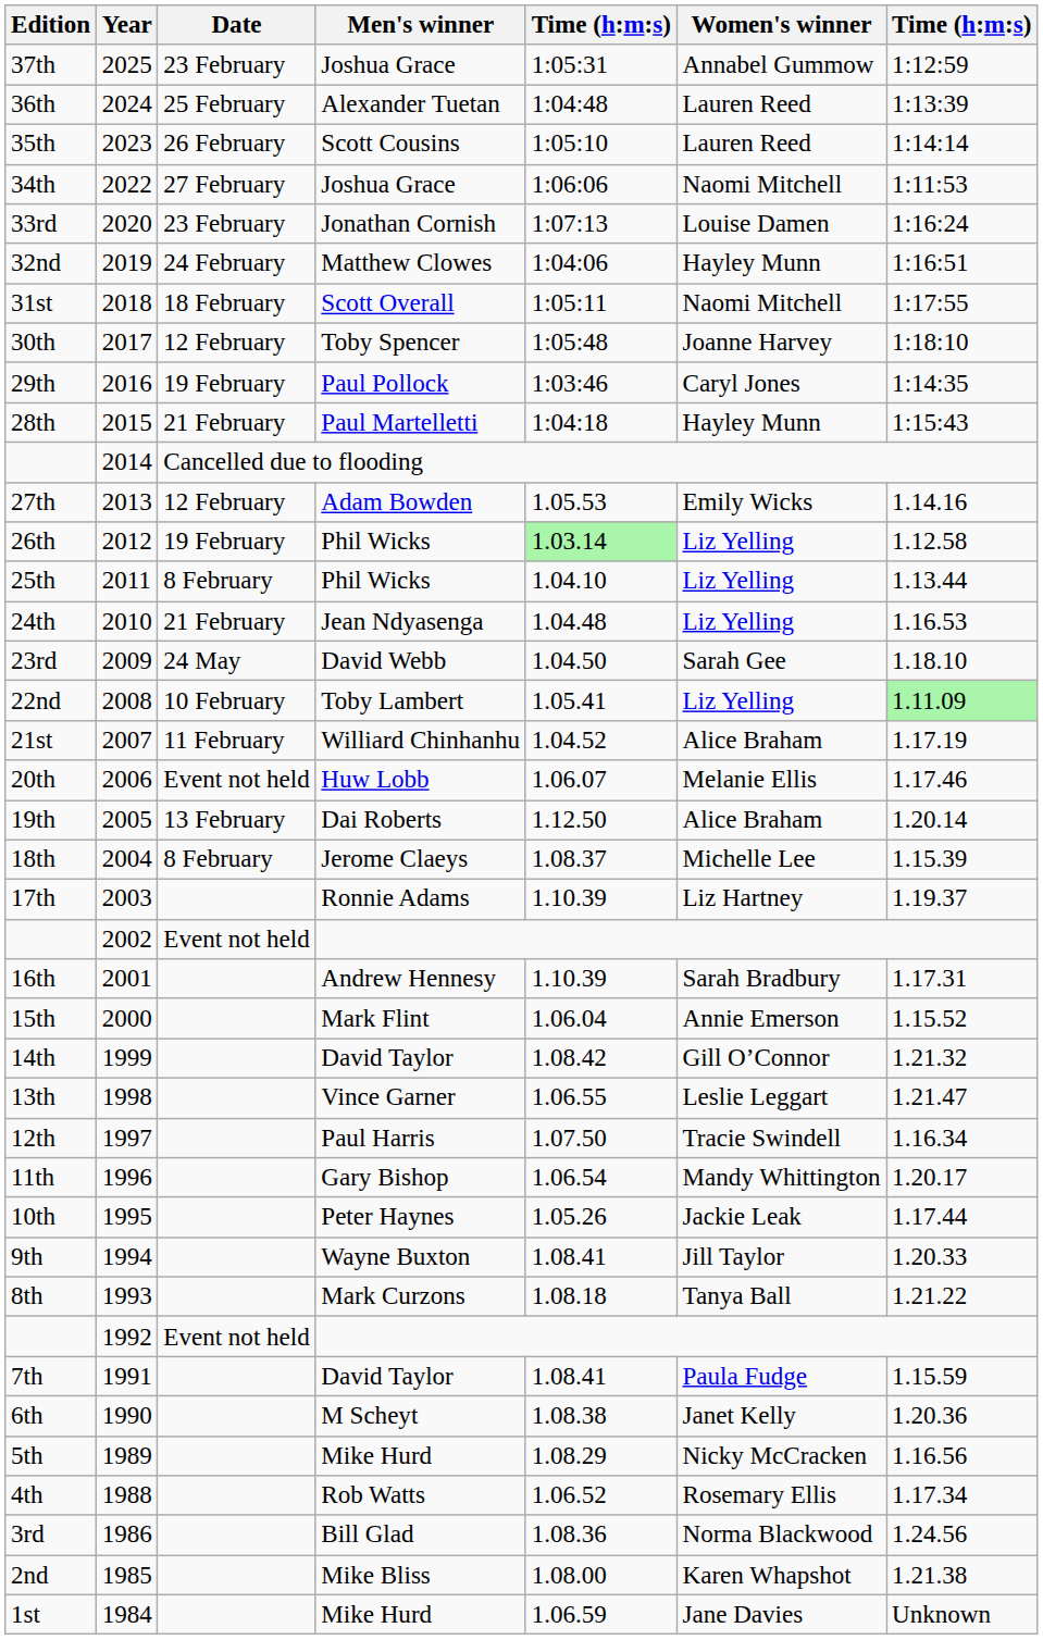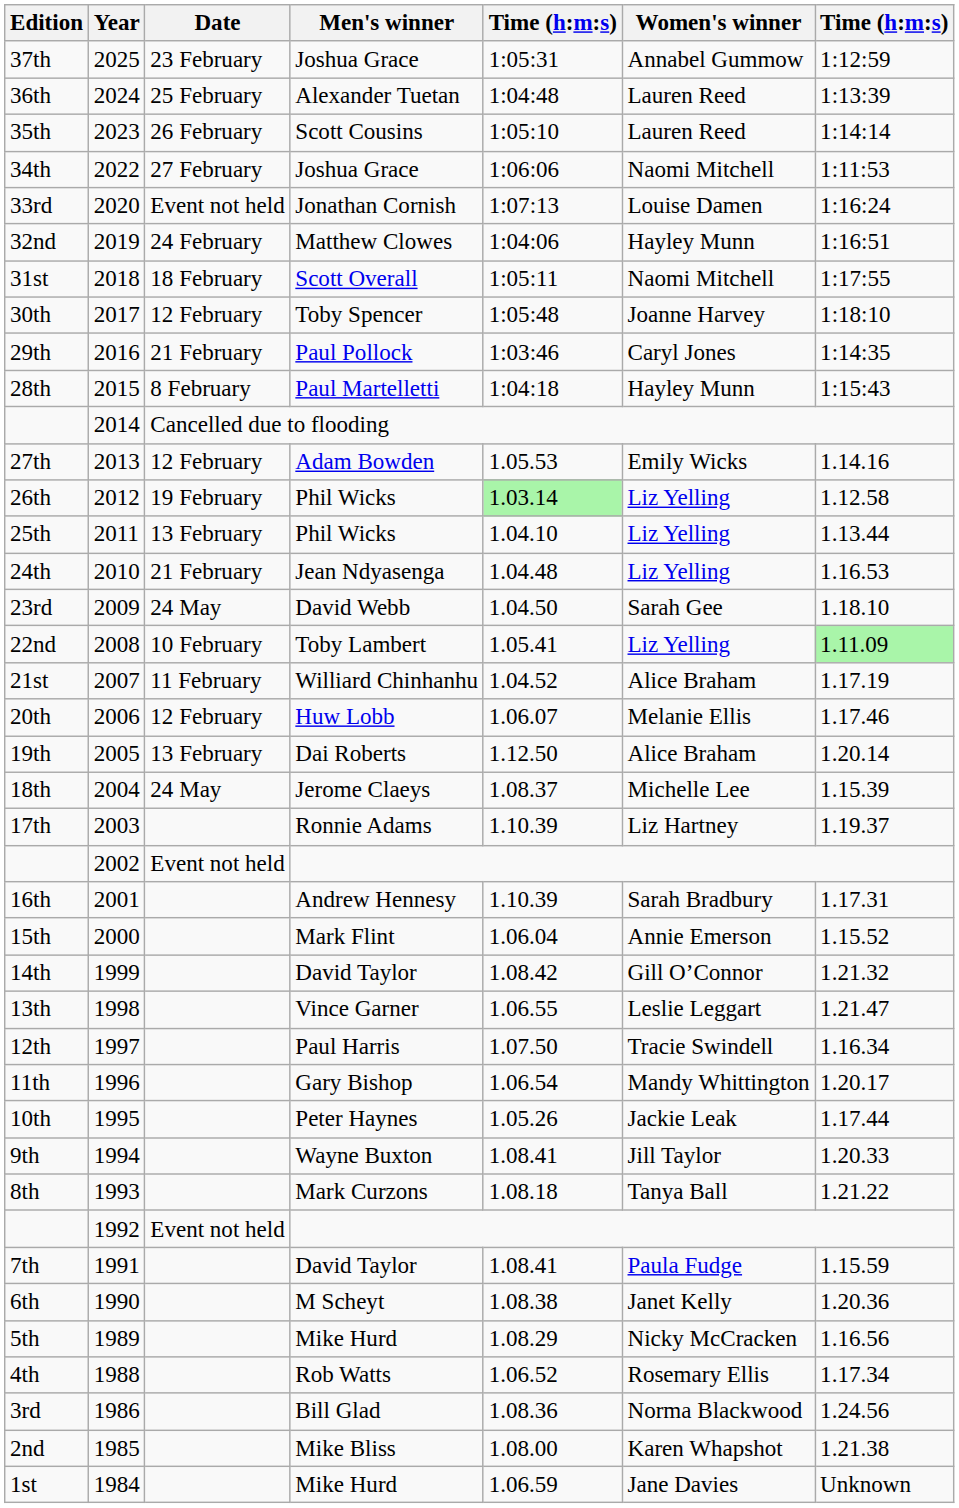 <table class="wikitable sortable">
 <tr>
 <th class="unsortable">Edition</th>
 <th>Year</th>
 <th class="unsortable">Date</th>
 <th>Men's winner</th>
 <th>Time (<a href='#'>h</a>:<a href='#'>m</a>:<a href='#'>s</a>)</th>
 <th>Women's winner</th>
 <th>Time  (<a href='#'>h</a>:<a href='#'>m</a>:<a href='#'>s</a>)</th>
 </tr>
 <tr>
 <td>37th</td>
 <td>2025</td>
 <td>23 February</td>
 <td>Joshua Grace</td>
 <td>1:05:31</td>
 <td>Annabel Gummow</td>
 <td>1:12:59</td>
 </tr>
 <tr>
 <td>36th</td>
 <td>2024</td>
 <td>25 February</td>
 <td>Alexander Tuetan</td>
 <td>1:04:48</td>
 <td>Lauren Reed</td>
 <td>1:13:39</td>
 </tr>
 <tr>
 <td>35th</td>
 <td>2023</td>
 <td>26 February</td>
 <td>Scott Cousins</td>
 <td>1:05:10</td>
 <td>Lauren Reed</td>
 <td>1:14:14</td>
 </tr>
 <tr>
 <td>34th</td>
 <td>2022</td>
 <td>27 February</td>
 <td>Joshua Grace</td>
 <td>1:06:06</td>
 <td>Naomi Mitchell</td>
 <td>1:11:53</td>
 </tr>
 <tr>
 <td>33rd</td>
 <td>2020</td>
-<td>23 February</td>
+<td>Event not held</td>
 <td>Jonathan Cornish</td>
 <td>1:07:13</td>
 <td>Louise Damen</td>
 <td>1:16:24</td>
 </tr>
 <tr>
 <td>32nd</td>
 <td>2019</td>
 <td>24 February</td>
 <td>Matthew Clowes</td>
 <td>1:04:06</td>
 <td>Hayley Munn</td>
 <td>1:16:51</td>
 </tr>
 <tr>
 <td>31st</td>
 <td>2018</td>
 <td>18 February</td>
 <td><a href='#'>Scott Overall</a></td>
 <td>1:05:11</td>
 <td>Naomi Mitchell</td>
 <td>1:17:55</td>
 </tr>
 <tr>
 <td>30th</td>
 <td>2017</td>
 <td>12 February</td>
 <td>Toby Spencer </td>
 <td>1:05:48</td>
 <td>Joanne Harvey</td>
 <td>1:18:10</td>
 </tr>
 <tr>
 <td>29th</td>
 <td>2016</td>
-<td>19 February</td>
+<td>21 February</td>
 <td><a href='#'>Paul Pollock</a></td>
 <td>1:03:46</td>
 <td>Caryl Jones</td>
 <td>1:14:35</td>
 </tr>
 <tr>
 <td>28th</td>
 <td>2015</td>
-<td>21 February</td>
+<td>8 February</td>
 <td><a href='#'>Paul Martelletti</a></td>
 <td>1:04:18</td>
 <td>Hayley Munn</td>
 <td>1:15:43</td>
 </tr>
 <tr>
 <td></td>
 <td>2014</td>
 <td colspan="5">Cancelled due to flooding </td>
 </tr>
 <tr>
 <td>27th</td>
 <td>2013</td>
 <td>12 February</td>
 <td><a href='#'>Adam Bowden</a></td>
 <td>1.05.53</td>
 <td>Emily Wicks</td>
 <td>1.14.16</td>
 </tr>
 <tr>
 <td>26th</td>
 <td>2012</td>
 <td>19 February</td>
 <td>Phil Wicks</td>
 <td bgcolor=#A9F5A9>1.03.14</td>
 <td><a href='#'>Liz Yelling</a></td>
 <td>1.12.58</td>
 </tr>
 <tr>
 <td>25th</td>
 <td>2011</td>
-<td>8 February</td>
+<td>13 February</td>
 <td>Phil Wicks</td>
 <td>1.04.10</td>
 <td><a href='#'>Liz Yelling</a></td>
 <td>1.13.44</td>
 </tr>
 <tr>
 <td>24th</td>
 <td>2010</td>
 <td>21 February</td>
 <td>Jean Ndyasenga</td>
 <td>1.04.48</td>
 <td><a href='#'>Liz Yelling</a></td>
 <td>1.16.53</td>
 </tr>
 <tr>
 <td>23rd</td>
 <td>2009</td>
 <td>24 May </td>
 <td>David Webb</td>
 <td>1.04.50</td>
 <td>Sarah Gee</td>
 <td>1.18.10</td>
 </tr>
 <tr>
 <td>22nd</td>
 <td>2008</td>
 <td>10 February</td>
 <td>Toby Lambert</td>
 <td>1.05.41</td>
 <td><a href='#'>Liz Yelling</a></td>
 <td bgcolor=#A9F5A9>1.11.09</td>
 </tr>
 <tr>
 <td>21st</td>
 <td>2007</td>
 <td>11 February</td>
 <td>Williard Chinhanhu</td>
 <td>1.04.52</td>
 <td>Alice Braham</td>
 <td>1.17.19</td>
 </tr>
 <tr>
 <td>20th</td>
 <td>2006</td>
-<td>Event not held</td>
+<td>12 February</td>
 <td><a href='#'>Huw Lobb</a></td>
 <td>1.06.07</td>
 <td>Melanie Ellis</td>
 <td>1.17.46</td>
 </tr>
 <tr>
 <td>19th</td>
 <td>2005</td>
 <td>13 February</td>
 <td>Dai Roberts</td>
 <td>1.12.50</td>
 <td>Alice Braham</td>
 <td>1.20.14</td>
 </tr>
 <tr>
 <td>18th</td>
 <td>2004</td>
-<td>8 February</td>
+<td>24 May </td>
 <td>Jerome Claeys</td>
 <td>1.08.37</td>
 <td>Michelle Lee</td>
 <td>1.15.39</td>
 </tr>
 <tr>
 <td>17th</td>
 <td>2003</td>
 <td></td>
 <td>Ronnie Adams</td>
 <td>1.10.39</td>
 <td>Liz Hartney</td>
 <td>1.19.37</td>
 </tr>
 <tr>
 <td></td>
 <td>2002</td>
 <td>Event not held</td>
 </tr>
 <tr>
 <td>16th</td>
 <td>2001</td>
 <td></td>
 <td>Andrew Hennesy</td>
 <td>1.10.39</td>
 <td>Sarah Bradbury</td>
 <td>1.17.31</td>
 </tr>
 <tr>
 <td>15th</td>
 <td>2000</td>
 <td></td>
 <td>Mark Flint</td>
 <td>1.06.04</td>
 <td>Annie Emerson</td>
 <td>1.15.52</td>
 </tr>
 <tr>
 <td>14th</td>
 <td>1999</td>
 <td></td>
 <td>David Taylor</td>
 <td>1.08.42</td>
 <td>Gill O’Connor</td>
 <td>1.21.32</td>
 </tr>
 <tr>
 <td>13th</td>
 <td>1998</td>
 <td></td>
 <td>Vince Garner</td>
 <td>1.06.55</td>
 <td>Leslie Leggart</td>
 <td>1.21.47</td>
 </tr>
 <tr>
 <td>12th</td>
 <td>1997</td>
 <td></td>
 <td>Paul Harris</td>
 <td>1.07.50</td>
 <td>Tracie Swindell</td>
 <td>1.16.34</td>
 </tr>
 <tr>
 <td>11th</td>
 <td>1996</td>
 <td></td>
 <td>Gary Bishop</td>
 <td>1.06.54</td>
 <td>Mandy Whittington</td>
 <td>1.20.17</td>
 </tr>
 <tr>
 <td>10th</td>
 <td>1995</td>
 <td></td>
 <td>Peter Haynes</td>
 <td>1.05.26</td>
 <td>Jackie Leak</td>
 <td>1.17.44</td>
 </tr>
 <tr>
 <td>9th</td>
 <td>1994</td>
 <td></td>
 <td>Wayne Buxton</td>
 <td>1.08.41</td>
 <td>Jill Taylor</td>
 <td>1.20.33</td>
 </tr>
 <tr>
 <td>8th</td>
 <td>1993</td>
 <td></td>
 <td>Mark Curzons</td>
 <td>1.08.18</td>
 <td>Tanya Ball</td>
 <td>1.21.22</td>
 </tr>
 <tr>
 <td></td>
 <td>1992</td>
 <td>Event not held</td>
 </tr>
 <tr>
 <td>7th</td>
 <td>1991</td>
 <td></td>
 <td>David Taylor</td>
 <td>1.08.41</td>
 <td><a href='#'>Paula Fudge</a></td>
 <td>1.15.59</td>
 </tr>
 <tr>
 <td>6th</td>
 <td>1990</td>
 <td></td>
 <td>M Scheyt</td>
 <td>1.08.38</td>
 <td>Janet Kelly</td>
 <td>1.20.36</td>
 </tr>
 <tr>
 <td>5th</td>
 <td>1989</td>
 <td></td>
 <td>Mike Hurd</td>
 <td>1.08.29</td>
 <td>Nicky McCracken</td>
 <td>1.16.56</td>
 </tr>
 <tr>
 <td>4th</td>
 <td>1988</td>
 <td></td>
 <td>Rob Watts</td>
 <td>1.06.52</td>
 <td>Rosemary Ellis</td>
 <td>1.17.34</td>
 </tr>
 <tr>
 <td>3rd</td>
 <td>1986</td>
 <td></td>
 <td>Bill Glad</td>
 <td>1.08.36</td>
 <td>Norma Blackwood</td>
 <td>1.24.56</td>
 </tr>
 <tr>
 <td>2nd</td>
 <td>1985</td>
 <td></td>
 <td>Mike Bliss</td>
 <td>1.08.00</td>
 <td>Karen Whapshot</td>
 <td>1.21.38</td>
 </tr>
 <tr>
 <td>1st</td>
 <td>1984</td>
 <td></td>
 <td>Mike Hurd</td>
 <td>1.06.59</td>
 <td>Jane Davies</td>
 <td>Unknown</td>
 </tr>
 </table>
